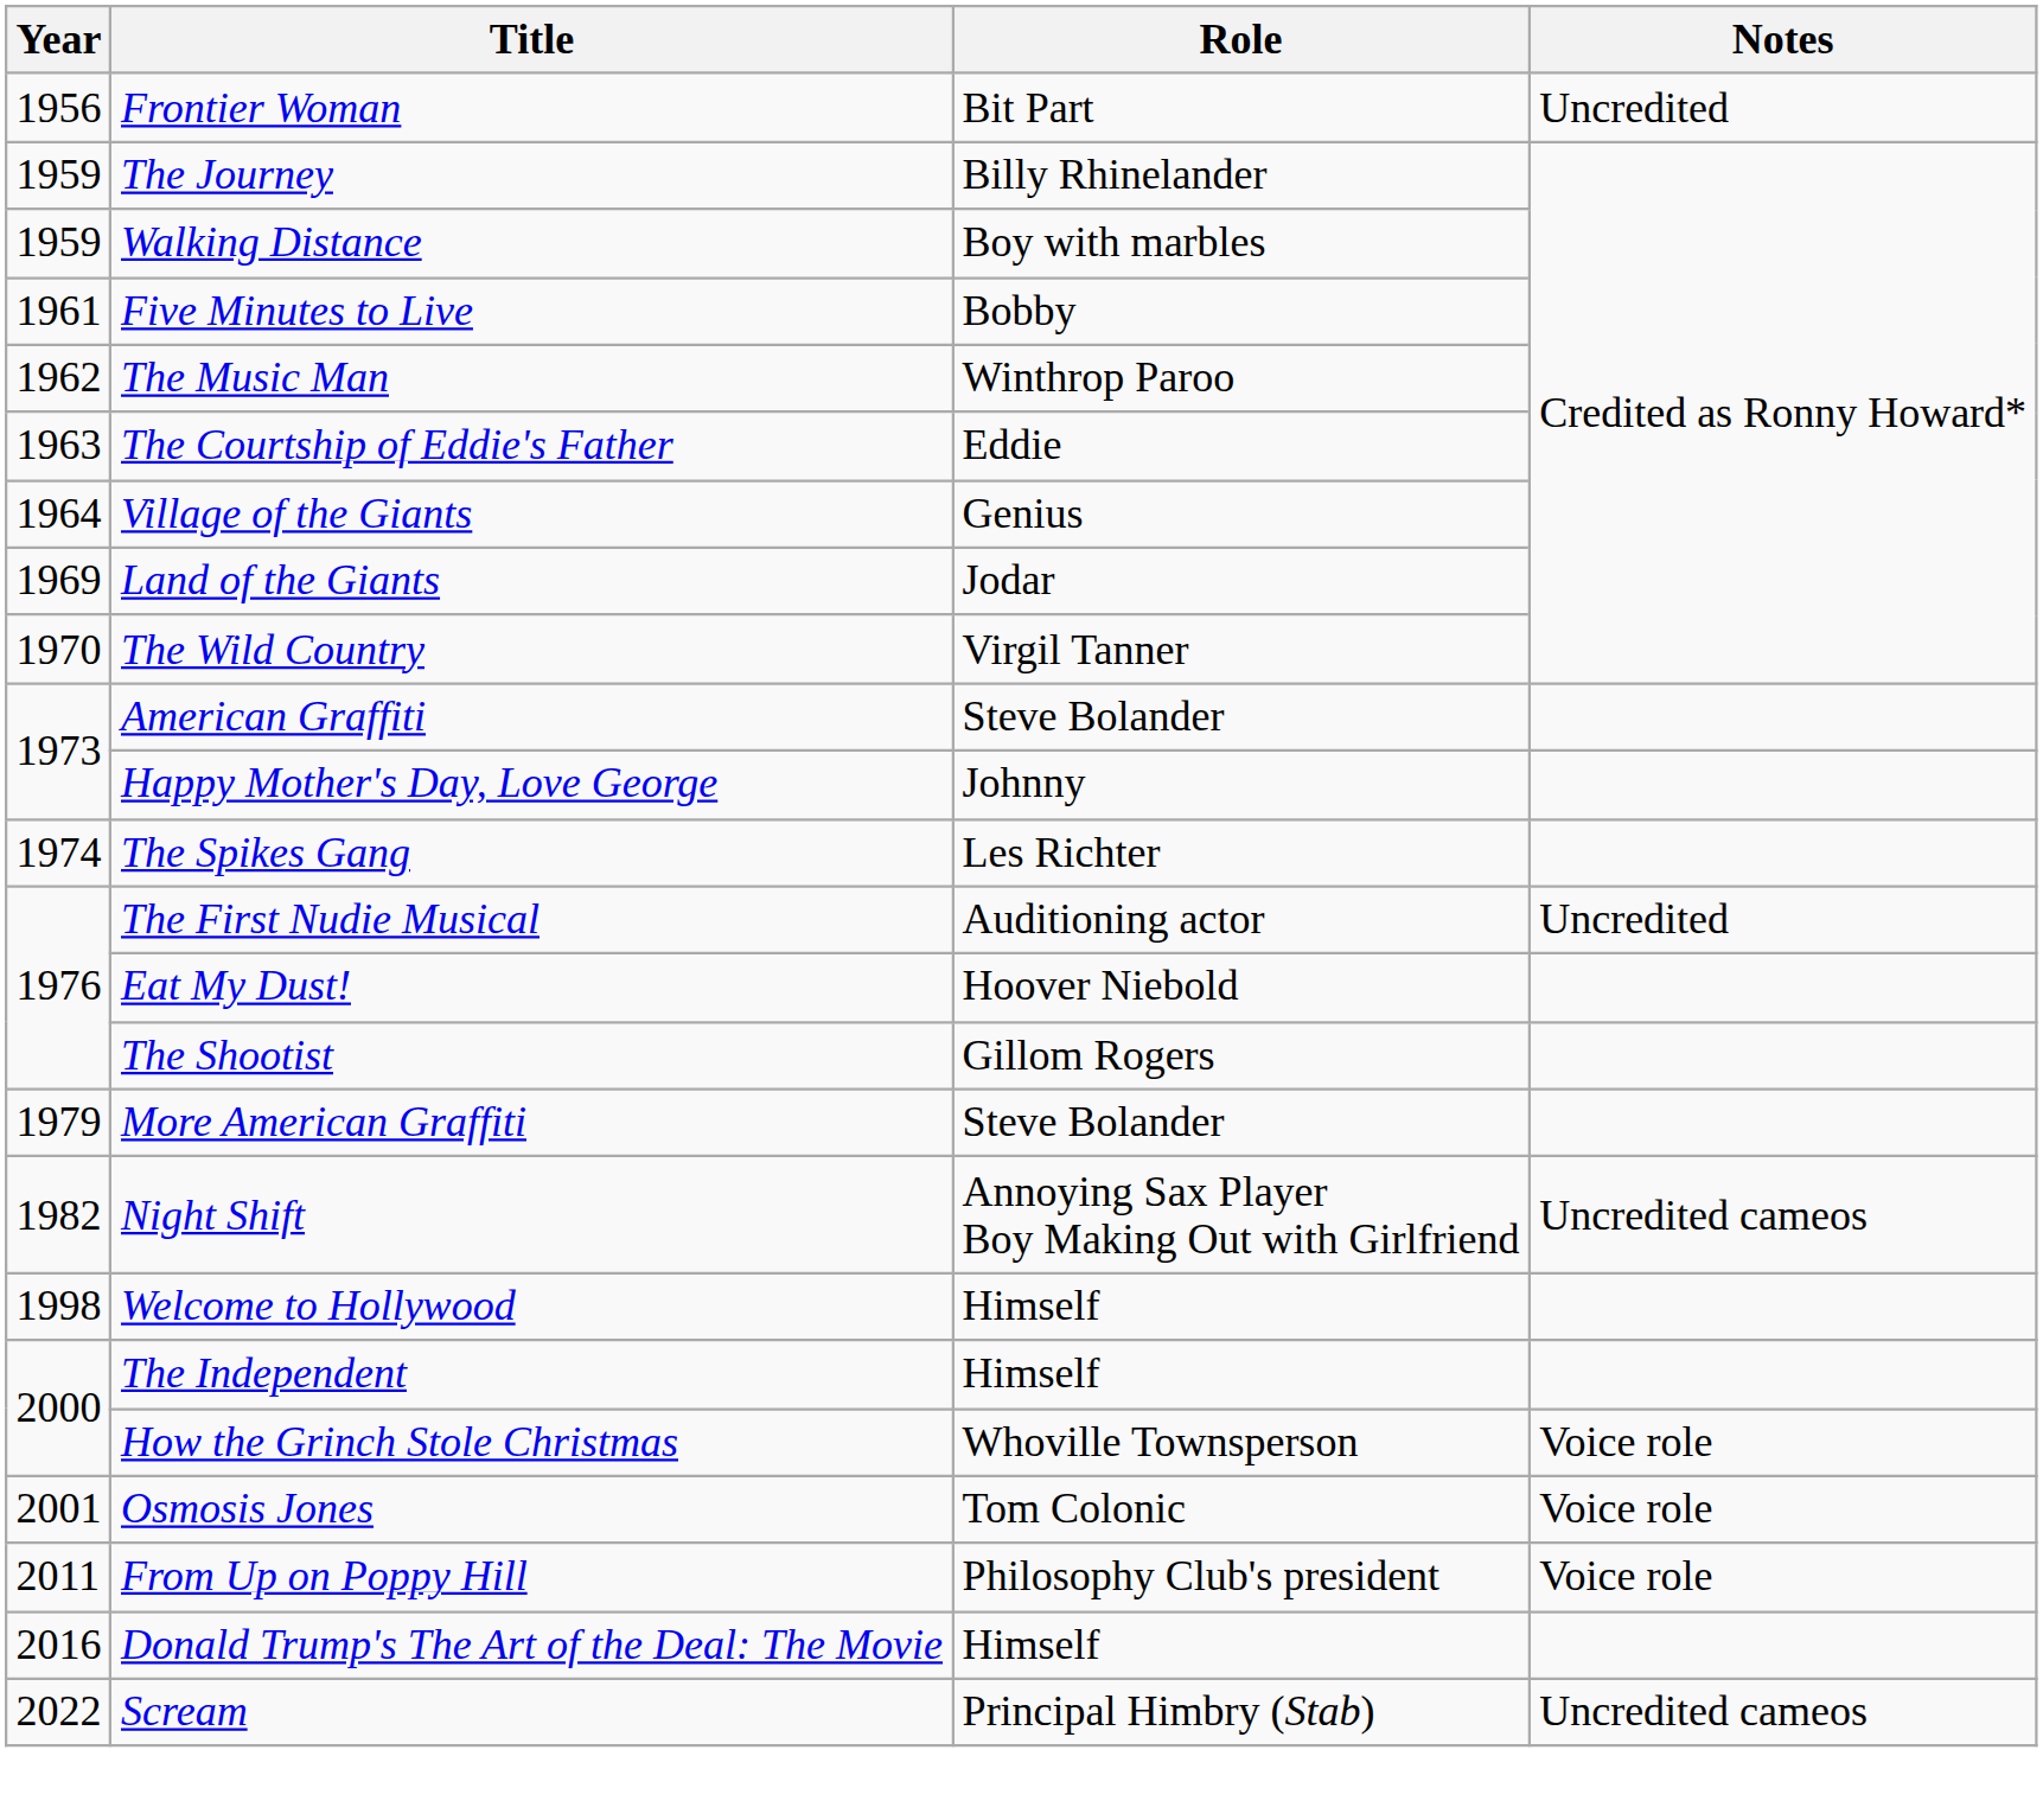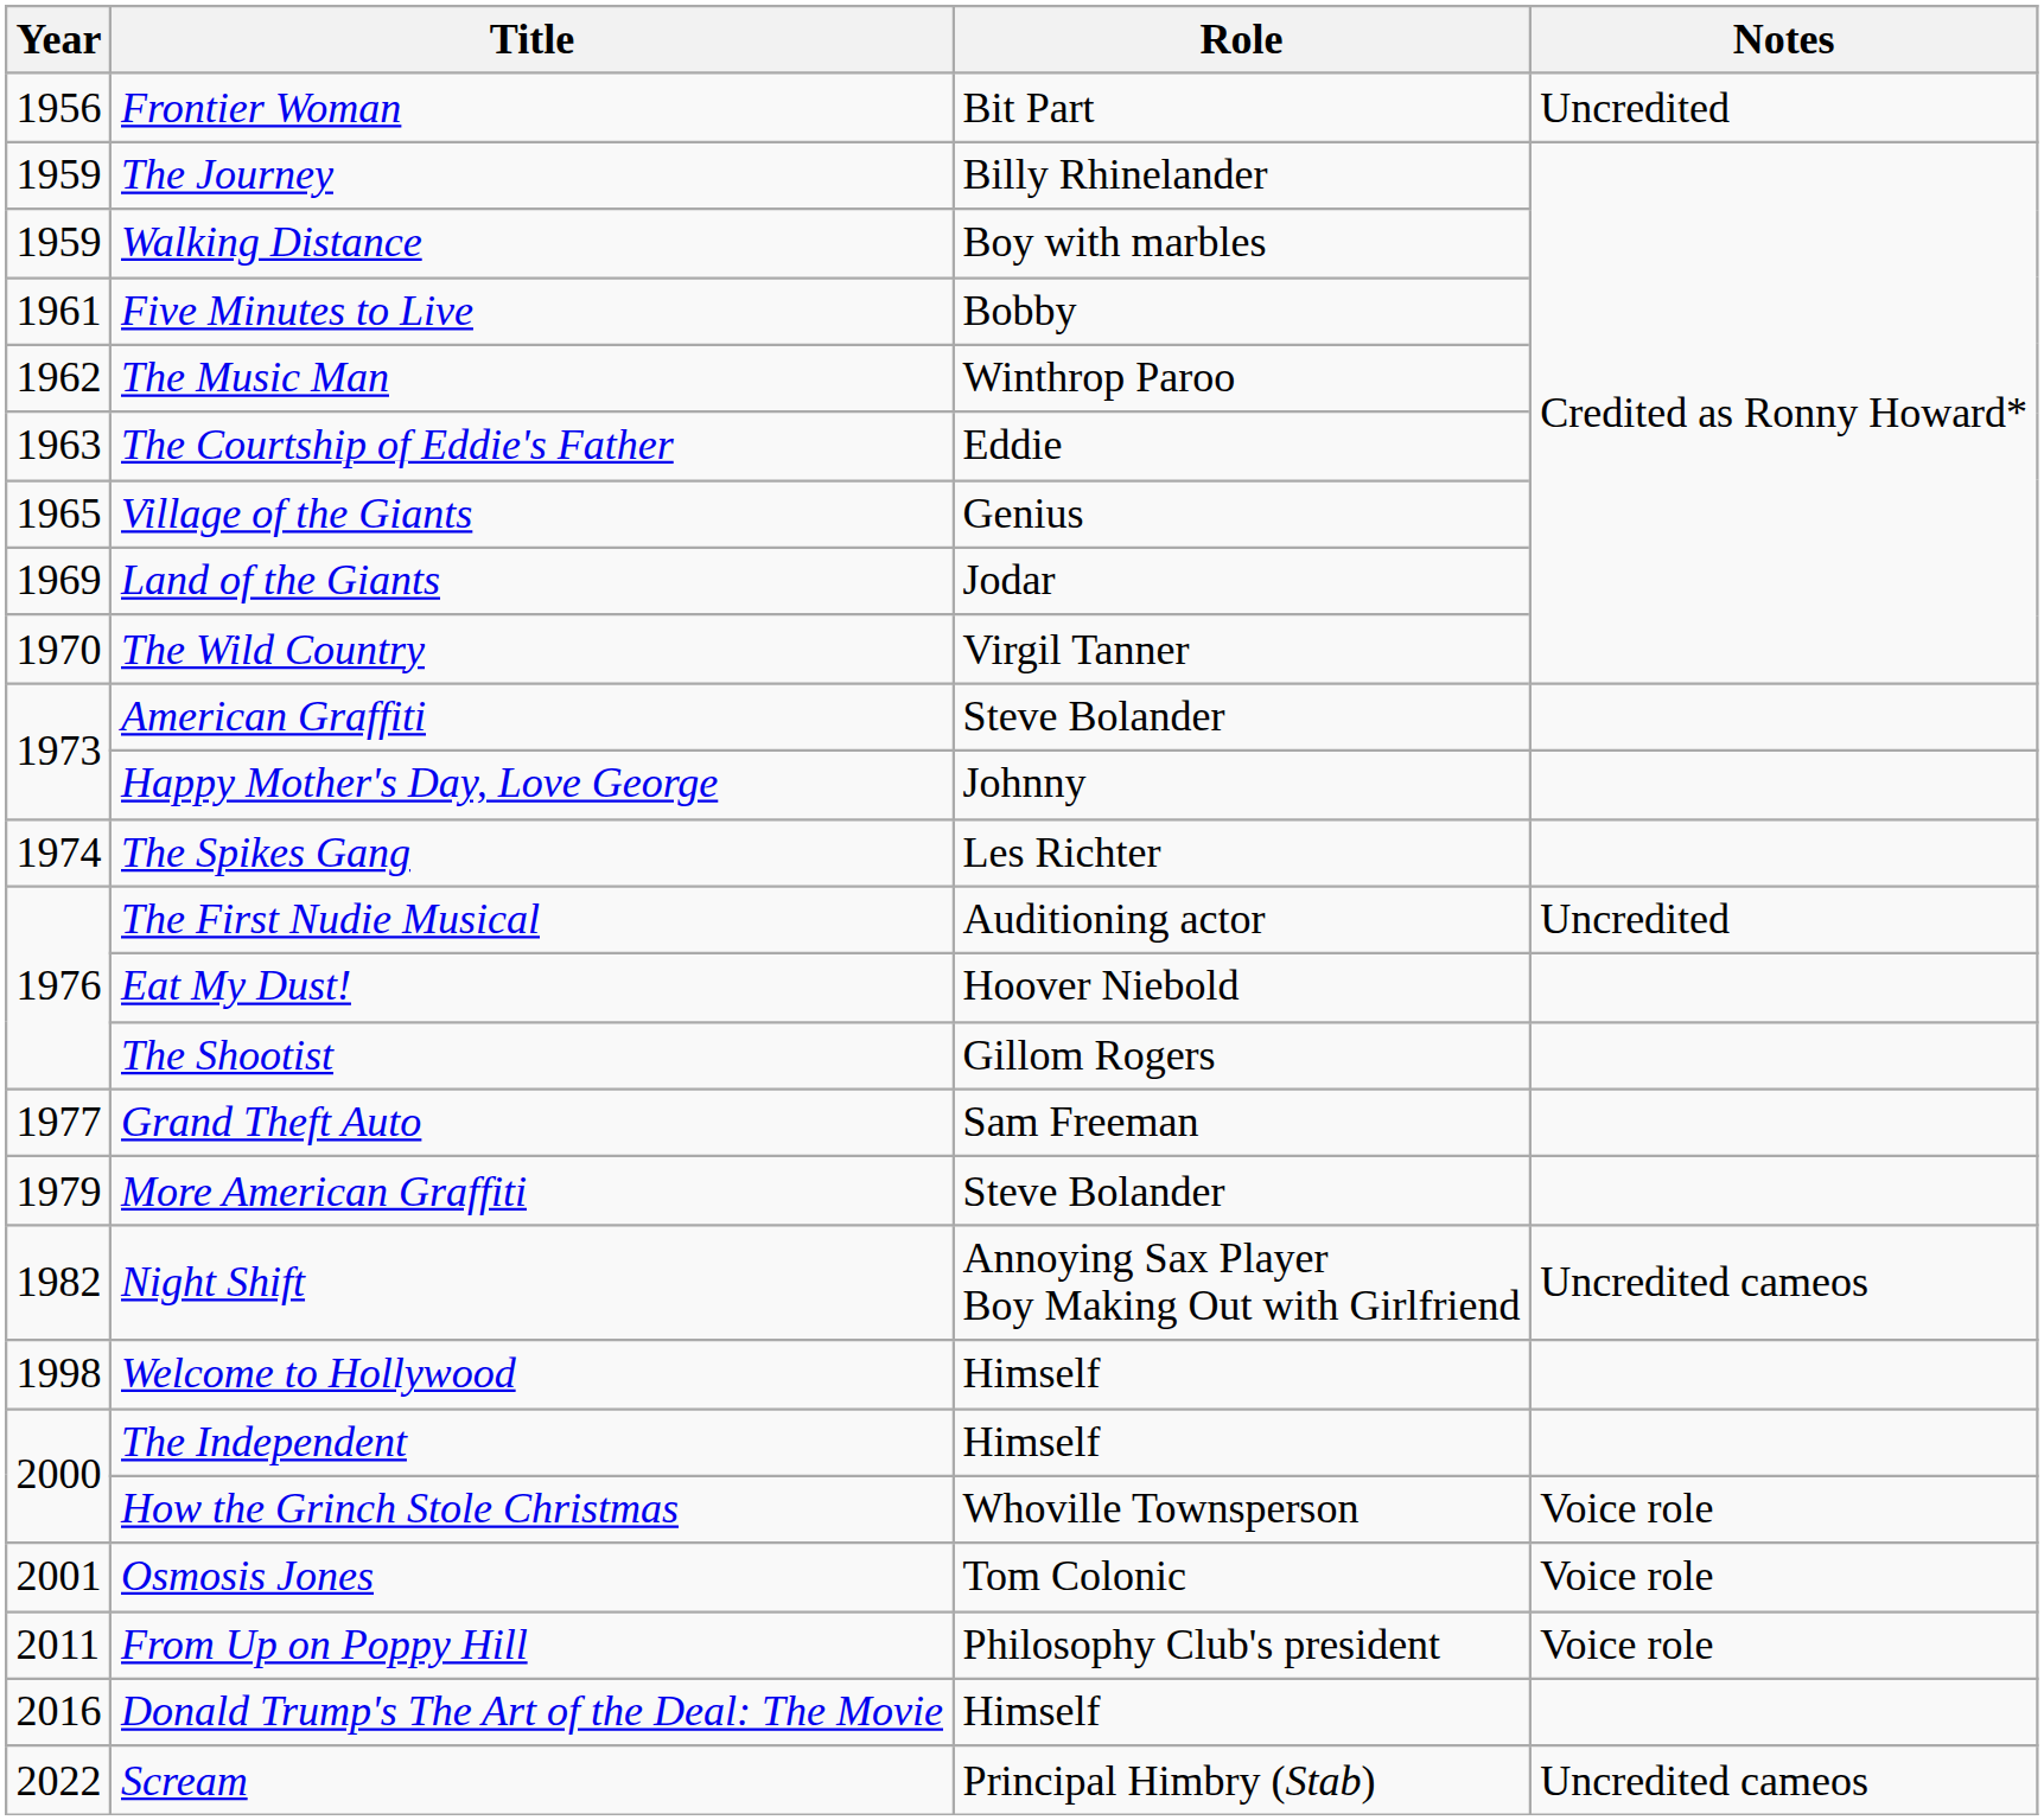 <table class="wikitable">
 <tr>
 <th>Year</th>
 <th>Title</th>
 <th>Role</th>
 <th>Notes</th>
 </tr>
 <tr>
 <td>1956</td>
 <td><em><a href='#'>Frontier Woman</a></em></td>
 <td>Bit Part</td>
 <td>Uncredited</td>
 </tr>
 <tr>
 <td>1959</td>
 <td><em><a href='#'>The Journey</a></em></td>
 <td>Billy Rhinelander</td>
 <td rowspan="8">Credited as Ronny Howard*</td>
 </tr>
 <tr>
 <td>1959</td>
 <td><em><a href='#'>Walking Distance</a></em></td>
 <td>Boy with marbles</td>
 </tr>
 <tr>
 <td>1961</td>
 <td><em><a href='#'>Five Minutes to Live</a></em></td>
 <td>Bobby</td>
 </tr>
 <tr>
 <td>1962</td>
 <td><em><a href='#'>The Music Man</a></em></td>
 <td>Winthrop Paroo</td>
 </tr>
 <tr>
 <td>1963</td>
 <td><em><a href='#'>The Courtship of Eddie's Father</a></em></td>
 <td>Eddie</td>
 </tr>
 <tr>
-<td>1964</td>
+<td>1965</td>
 <td><em><a href='#'>Village of the Giants</a></em></td>
 <td>Genius</td>
 </tr>
 <tr>
 <td>1969</td>
 <td><em><a href='#'>Land of the Giants</a> </em></td>
 <td>Jodar</td>
 </tr>
 <tr>
 <td>1970</td>
 <td><em><a href='#'>The Wild Country</a></em></td>
 <td>Virgil Tanner</td>
 </tr>
 <tr>
 <td rowspan="2">1973</td>
 <td><em><a href='#'>American Graffiti</a></em></td>
 <td>Steve Bolander</td>
 <td></td>
 </tr>
 <tr>
 <td><em><a href='#'>Happy Mother's Day, Love George</a></em></td>
 <td>Johnny</td>
 <td></td>
 </tr>
 <tr>
 <td>1974</td>
 <td><em><a href='#'>The Spikes Gang</a></em></td>
 <td>Les Richter</td>
 <td></td>
 </tr>
 <tr>
 <td rowspan="3">1976</td>
 <td><em><a href='#'>The First Nudie Musical</a></em></td>
 <td>Auditioning actor</td>
 <td>Uncredited</td>
 </tr>
 <tr>
 <td><em><a href='#'>Eat My Dust!</a></em></td>
 <td>Hoover Niebold</td>
 <td></td>
 </tr>
 <tr>
 <td><em><a href='#'>The Shootist</a></em></td>
 <td>Gillom Rogers</td>
+<td></td>
+</tr>
+<tr>
+<td>1977</td>
+<td><em><a href='#'>Grand Theft Auto</a></em></td>
+<td>Sam Freeman</td>
 <td></td>
 </tr>
 <tr>
 <td>1979</td>
 <td><em><a href='#'>More American Graffiti</a></em></td>
 <td>Steve Bolander</td>
 <td></td>
 </tr>
 <tr>
 <td>1982</td>
 <td><em><a href='#'>Night Shift</a></em></td>
 <td>Annoying Sax Player<br>Boy Making Out with Girlfriend</td>
 <td>Uncredited cameos</td>
 </tr>
 <tr>
 <td>1998</td>
 <td><em><a href='#'>Welcome to Hollywood</a></em></td>
 <td>Himself</td>
 <td></td>
 </tr>
 <tr>
 <td rowspan="2">2000</td>
 <td><em><a href='#'>The Independent</a></em></td>
 <td>Himself</td>
 <td></td>
 </tr>
 <tr>
 <td><em><a href='#'>How the Grinch Stole Christmas</a></em></td>
 <td>Whoville Townsperson</td>
 <td>Voice role</td>
 </tr>
 <tr>
 <td>2001</td>
 <td><em><a href='#'>Osmosis Jones</a></em></td>
 <td>Tom Colonic</td>
 <td>Voice role</td>
 </tr>
 <tr>
 <td>2011</td>
 <td><em><a href='#'>From Up on Poppy Hill</a></em></td>
 <td>Philosophy Club's president</td>
 <td>Voice role</td>
 </tr>
 <tr>
 <td>2016</td>
 <td><em><a href='#'>Donald Trump's The Art of the Deal: The Movie</a></em></td>
 <td>Himself</td>
 <td></td>
 </tr>
 <tr>
 <td>2022</td>
 <td><em><a href='#'>Scream</a></em></td>
 <td>Principal Himbry (<em>Stab</em>)</td>
 <td>Uncredited cameos</td>
 </tr>
 </table>
